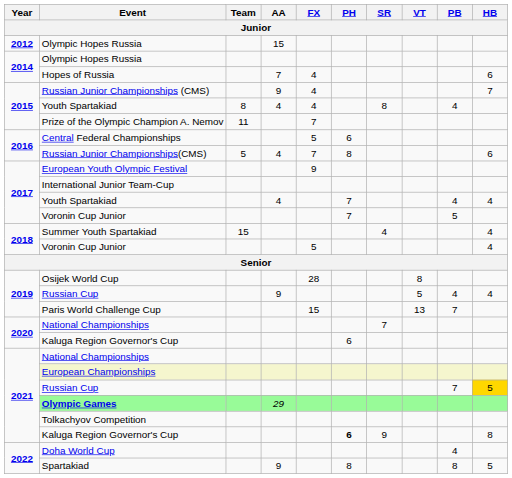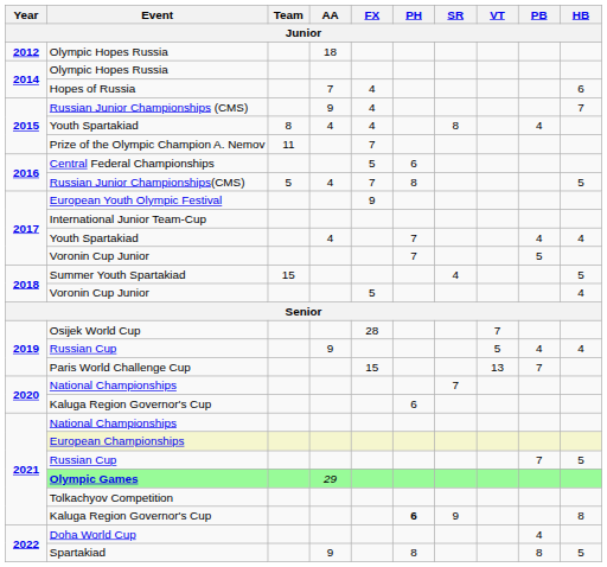 <table class="wikitable sortable" style="text-align:center; font-size:95%;">
 <tr>
 <th width=7% class=unsortable>Year</th>
 <th width=37% class=unsortable>Event</th>
 <th width=7% class=unsortable>Team</th>
 <th width=7% class=unsortable>AA</th>
 <th width=7% class=unsortable><a href='#'>FX</a></th>
 <th width=7% class=unsortable><a href='#'>PH</a></th>
 <th width=7% class=unsortable><a href='#'>SR</a></th>
 <th width=7% class=unsortable><a href='#'>VT</a></th>
 <th width=7% class=unsortable><a href='#'>PB</a></th>
 <th width=7% class=unsortable><a href='#'>HB</a></th>
 </tr>
 <tr>
 <th colspan="10"><strong>Junior</strong></th>
 </tr>
 <tr>
 <td rowspan="1"><strong><a href='#'>2012</a></strong></td>
 <td align=left>Olympic Hopes Russia</td>
 <td></td>
-<td>15</td>
+<td>18</td>
 <td></td>
 <td></td>
 <td></td>
 <td></td>
 <td></td>
 <td></td>
 </tr>
 <tr>
 <td rowspan="2"><strong><a href='#'>2014</a></strong></td>
 <td align=left>Olympic Hopes Russia</td>
 <td></td>
 <td></td>
 <td></td>
 <td></td>
 <td></td>
 <td></td>
 <td></td>
 <td></td>
 </tr>
 <tr>
 <td align=left>Hopes of Russia</td>
 <td></td>
 <td>7</td>
 <td>4</td>
 <td></td>
 <td></td>
 <td></td>
 <td></td>
 <td>6</td>
 </tr>
 <tr>
 <td rowspan="3"><strong><a href='#'>2015</a></strong></td>
 <td align=left><a href='#'>Russian Junior Championships</a> (CMS)</td>
 <td></td>
 <td>9</td>
 <td>4</td>
 <td></td>
 <td></td>
 <td></td>
 <td></td>
 <td>7</td>
 </tr>
 <tr>
 <td align=left>Youth Spartakiad</td>
 <td>8</td>
 <td>4</td>
 <td>4</td>
 <td></td>
 <td>8</td>
 <td></td>
 <td>4</td>
 <td></td>
 </tr>
 <tr>
 <td align=left>Prize of the Olympic Champion A. Nemov</td>
 <td>11</td>
 <td></td>
 <td>7</td>
 <td></td>
 <td></td>
 <td></td>
 <td></td>
 <td></td>
 </tr>
 <tr>
 <td rowspan="2"><strong><a href='#'>2016</a></strong></td>
 <td align=left><a href='#'>Central</a> Federal Championships</td>
 <td></td>
 <td></td>
 <td>5</td>
 <td>6</td>
 <td></td>
 <td></td>
 <td></td>
 <td></td>
 </tr>
 <tr>
 <td align=left><a href='#'>Russian Junior Championships</a>(CMS)</td>
 <td>5</td>
 <td>4</td>
 <td>7</td>
 <td>8</td>
 <td></td>
 <td></td>
 <td></td>
-<td>6</td>
+<td>5</td>
 </tr>
 <tr>
 <td rowspan="4"><strong><a href='#'>2017</a></strong></td>
 <td align=left><a href='#'>European Youth Olympic Festival</a></td>
 <td></td>
 <td></td>
 <td>9</td>
 <td></td>
 <td></td>
 <td></td>
 <td></td>
 <td></td>
 </tr>
 <tr>
 <td align=left>International Junior Team-Cup</td>
 <td></td>
 <td></td>
 <td></td>
 <td></td>
 <td></td>
 <td></td>
 <td></td>
 <td></td>
 </tr>
 <tr>
 <td align=left>Youth Spartakiad</td>
 <td></td>
 <td>4</td>
 <td></td>
 <td>7</td>
 <td></td>
 <td></td>
 <td>4</td>
 <td>4</td>
 </tr>
 <tr>
 <td align=left>Voronin Cup Junior</td>
 <td></td>
 <td></td>
 <td></td>
 <td>7</td>
 <td></td>
 <td></td>
 <td>5</td>
 <td></td>
 </tr>
 <tr>
 <td rowspan="2"><strong><a href='#'>2018</a></strong></td>
 <td align=left>Summer Youth Spartakiad</td>
 <td>15</td>
 <td></td>
 <td></td>
 <td></td>
 <td>4</td>
 <td></td>
 <td></td>
-<td>4</td>
+<td>5</td>
 </tr>
 <tr>
 <td align=left>Voronin Cup Junior</td>
 <td></td>
 <td></td>
 <td>5</td>
 <td></td>
 <td></td>
 <td></td>
 <td></td>
 <td>4</td>
 </tr>
 <tr>
 <th colspan="10"><strong>Senior</strong></th>
 </tr>
 <tr>
 <td rowspan="3"><strong><a href='#'>2019</a></strong></td>
 <td align=left>Osijek World Cup</td>
 <td></td>
 <td></td>
 <td>28</td>
 <td></td>
 <td></td>
-<td>8</td>
+<td>7</td>
 <td></td>
 <td></td>
 </tr>
 <tr>
 <td align=left><a href='#'>Russian Cup</a></td>
 <td></td>
 <td>9</td>
 <td></td>
 <td></td>
 <td></td>
 <td>5</td>
 <td>4</td>
 <td>4</td>
 </tr>
 <tr>
 <td align=left>Paris World Challenge Cup</td>
 <td></td>
 <td></td>
 <td>15</td>
 <td></td>
 <td></td>
 <td>13</td>
 <td>7</td>
 <td></td>
 </tr>
 <tr>
 <td rowspan="2"><strong><a href='#'>2020</a></strong></td>
 <td align=left><a href='#'>National Championships</a></td>
 <td></td>
 <td></td>
 <td></td>
 <td></td>
 <td>7</td>
 <td></td>
 <td></td>
 <td></td>
 </tr>
 <tr>
 <td align=left>Kaluga Region Governor's Cup</td>
 <td></td>
 <td></td>
 <td></td>
 <td>6</td>
 <td></td>
 <td></td>
 <td></td>
 <td></td>
 </tr>
 <tr>
 <td rowspan="6"><strong><a href='#'>2021</a></strong></td>
 <td align=left><a href='#'>National Championships</a></td>
 <td></td>
 <td></td>
 <td></td>
 <td></td>
 <td></td>
 <td></td>
 <td></td>
 <td></td>
 </tr>
 <tr bgcolor=#F5F6CE>
 <td align=left><a href='#'>European Championships</a></td>
 <td></td>
 <td></td>
 <td></td>
 <td></td>
 <td></td>
 <td></td>
 <td></td>
 <td></td>
 </tr>
 <tr>
 <td align=left><a href='#'>Russian Cup</a></td>
 <td></td>
 <td></td>
 <td></td>
 <td></td>
 <td></td>
 <td></td>
 <td>7</td>
-<td style="background: gold;">5</td>
+<td>5</td>
 </tr>
 <tr bgcolor=98FB98>
 <td align=left><strong><a href='#'>Olympic Games</a></strong></td>
 <td></td>
 <td><em>29</em></td>
 <td></td>
 <td></td>
 <td></td>
 <td></td>
 <td></td>
 <td></td>
 </tr>
 <tr>
 <td align=left>Tolkachyov Competition</td>
 <td></td>
 <td></td>
 <td></td>
 <td></td>
 <td></td>
 <td></td>
 <td></td>
 <td></td>
 </tr>
 <tr>
 <td align=left>Kaluga Region Governor's Cup</td>
 <td></td>
 <td></td>
 <td></td>
 <td><strong>6</strong></td>
 <td>9</td>
 <td></td>
 <td></td>
 <td>8</td>
 </tr>
 <tr>
 <td rowspan="2"><strong><a href='#'>2022</a></strong></td>
 <td align=left><a href='#'>Doha World Cup</a></td>
 <td></td>
 <td></td>
 <td></td>
 <td></td>
 <td></td>
 <td></td>
 <td>4</td>
 <td></td>
 </tr>
 <tr>
 <td align=left>Spartakiad</td>
 <td></td>
 <td>9</td>
 <td></td>
 <td>8</td>
 <td></td>
 <td></td>
 <td>8</td>
 <td>5</td>
 </tr>
 </table>
